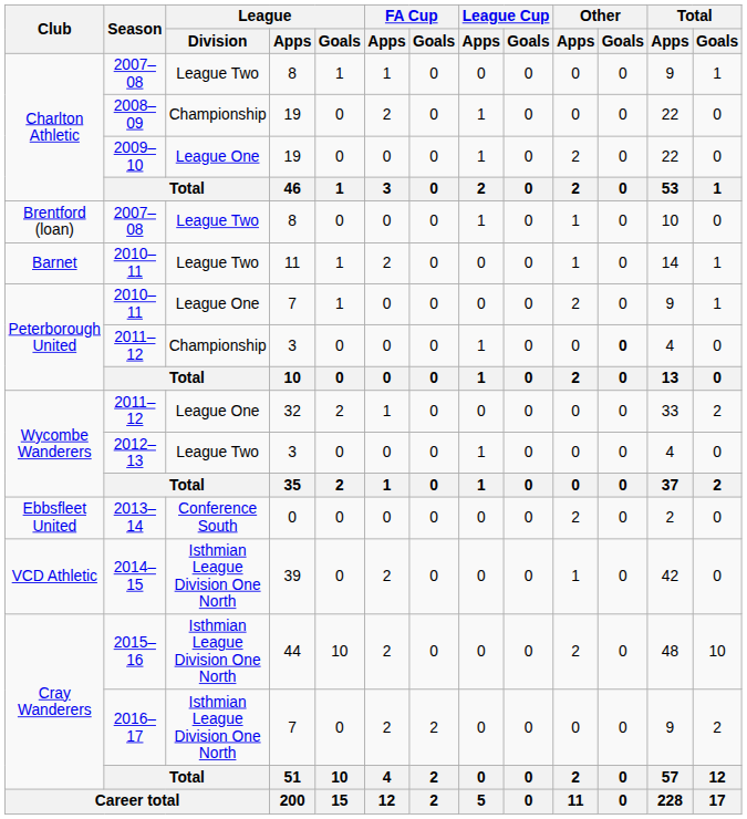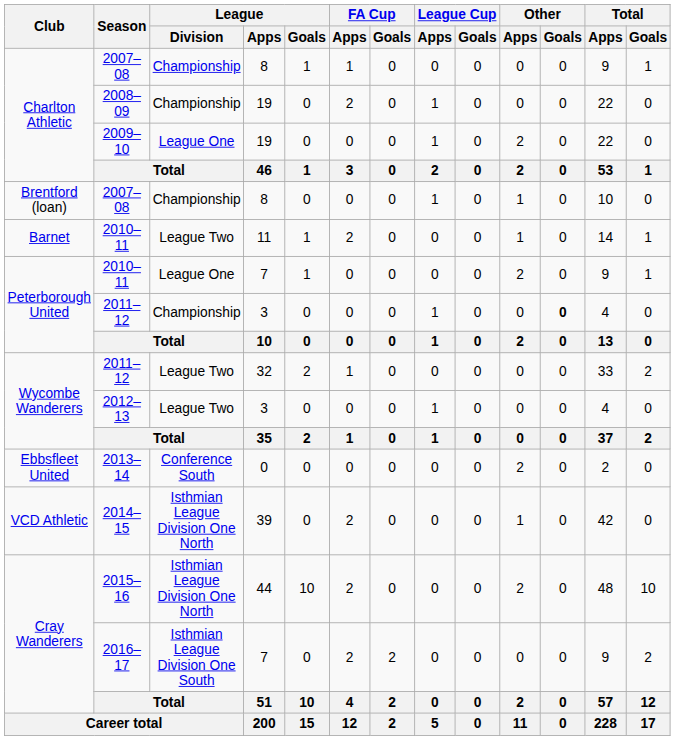 <table class="wikitable" style="text-align:center">
 <tr>
 <th rowspan="2">Club</th>
 <th rowspan="2">Season</th>
 <th colspan="3">League</th>
 <th colspan="2"><a href='#'>FA Cup</a></th>
 <th colspan="2"><a href='#'>League Cup</a></th>
 <th colspan="2">Other</th>
 <th colspan="2">Total</th>
 </tr>
 <tr>
 <th>Division</th>
 <th>Apps</th>
 <th>Goals</th>
 <th>Apps</th>
 <th>Goals</th>
 <th>Apps</th>
 <th>Goals</th>
 <th>Apps</th>
 <th>Goals</th>
 <th>Apps</th>
 <th>Goals</th>
 </tr>
 <tr>
 <td rowspan="4"><a href='#'>Charlton Athletic</a></td>
 <td><a href='#'>2007–08</a></td>
-<td>League Two</td>
+<td><a href='#'>Championship</a></td>
 <td>8</td>
 <td>1</td>
 <td>1</td>
 <td>0</td>
 <td>0</td>
 <td>0</td>
 <td>0</td>
 <td>0</td>
 <td>9</td>
 <td>1</td>
 </tr>
 <tr>
 <td><a href='#'>2008–09</a></td>
 <td>Championship</td>
 <td>19</td>
 <td>0</td>
 <td>2</td>
 <td>0</td>
 <td>1</td>
 <td>0</td>
 <td>0</td>
 <td>0</td>
 <td>22</td>
 <td>0</td>
 </tr>
 <tr>
 <td><a href='#'>2009–10</a></td>
 <td><a href='#'>League One</a></td>
 <td>19</td>
 <td>0</td>
 <td>0</td>
 <td>0</td>
 <td>1</td>
 <td>0</td>
 <td>2</td>
 <td>0</td>
 <td>22</td>
 <td>0</td>
 </tr>
 <tr>
 <th colspan="2">Total</th>
 <th>46</th>
 <th>1</th>
 <th>3</th>
 <th>0</th>
 <th>2</th>
 <th>0</th>
 <th>2</th>
 <th>0</th>
 <th>53</th>
 <th>1</th>
 </tr>
 <tr>
 <td><a href='#'>Brentford</a> (loan)</td>
 <td><a href='#'>2007–08</a></td>
-<td><a href='#'>League Two</a></td>
+<td>Championship</td>
 <td>8</td>
 <td>0</td>
 <td>0</td>
 <td>0</td>
 <td>1</td>
 <td>0</td>
 <td>1</td>
 <td>0</td>
 <td>10</td>
 <td>0</td>
 </tr>
 <tr>
 <td><a href='#'>Barnet</a></td>
 <td><a href='#'>2010–11</a></td>
 <td>League Two</td>
 <td>11</td>
 <td>1</td>
 <td>2</td>
 <td>0</td>
 <td>0</td>
 <td>0</td>
 <td>1</td>
 <td>0</td>
 <td>14</td>
 <td>1</td>
 </tr>
 <tr>
 <td rowspan="3"><a href='#'>Peterborough United</a></td>
 <td><a href='#'>2010–11</a></td>
 <td>League One</td>
 <td>7</td>
 <td>1</td>
 <td>0</td>
 <td>0</td>
 <td>0</td>
 <td>0</td>
 <td>2</td>
 <td>0</td>
 <td>9</td>
 <td>1</td>
 </tr>
 <tr>
 <td><a href='#'>2011–12</a></td>
 <td>Championship</td>
 <td>3</td>
 <td>0</td>
 <td>0</td>
 <td>0</td>
 <td>1</td>
 <td>0</td>
 <td>0</td>
 <td><strong>0</strong></td>
 <td>4</td>
 <td>0</td>
 </tr>
 <tr>
 <th colspan="2">Total</th>
 <th>10</th>
 <th>0</th>
 <th>0</th>
 <th>0</th>
 <th>1</th>
 <th>0</th>
 <th>2</th>
 <th>0</th>
 <th>13</th>
 <th>0</th>
 </tr>
 <tr>
 <td rowspan="3"><a href='#'>Wycombe Wanderers</a></td>
 <td><a href='#'>2011–12</a></td>
-<td>League One</td>
+<td>League Two</td>
 <td>32</td>
 <td>2</td>
 <td>1</td>
 <td>0</td>
 <td>0</td>
 <td>0</td>
 <td>0</td>
 <td>0</td>
 <td>33</td>
 <td>2</td>
 </tr>
 <tr>
 <td><a href='#'>2012–13</a></td>
 <td>League Two</td>
 <td>3</td>
 <td>0</td>
 <td>0</td>
 <td>0</td>
 <td>1</td>
 <td>0</td>
 <td>0</td>
 <td>0</td>
 <td>4</td>
 <td>0</td>
 </tr>
 <tr>
 <th colspan="2">Total</th>
 <th>35</th>
 <th>2</th>
 <th>1</th>
 <th>0</th>
 <th>1</th>
 <th>0</th>
 <th>0</th>
 <th>0</th>
 <th>37</th>
 <th>2</th>
 </tr>
 <tr>
 <td><a href='#'>Ebbsfleet United</a></td>
 <td><a href='#'>2013–14</a></td>
 <td><a href='#'>Conference South</a></td>
 <td>0</td>
 <td>0</td>
 <td>0</td>
 <td>0</td>
 <td>0</td>
 <td>0</td>
 <td>2</td>
 <td>0</td>
 <td>2</td>
 <td>0</td>
 </tr>
 <tr>
 <td><a href='#'>VCD Athletic</a></td>
 <td><a href='#'>2014–15</a></td>
 <td><a href='#'>Isthmian League Division One North</a></td>
 <td>39</td>
 <td>0</td>
 <td>2</td>
 <td>0</td>
 <td>0</td>
 <td>0</td>
 <td>1</td>
 <td>0</td>
 <td>42</td>
 <td>0</td>
 </tr>
 <tr>
 <td rowspan="3"><a href='#'>Cray Wanderers</a></td>
 <td><a href='#'>2015–16</a></td>
 <td><a href='#'>Isthmian League Division One North</a></td>
 <td>44</td>
 <td>10</td>
 <td>2</td>
 <td>0</td>
 <td>0</td>
 <td>0</td>
 <td>2</td>
 <td>0</td>
 <td>48</td>
 <td>10</td>
 </tr>
 <tr>
 <td><a href='#'>2016–17</a></td>
-<td><a href='#'>Isthmian League Division One North</a></td>
+<td><a href='#'>Isthmian League Division One South</a></td>
 <td>7</td>
 <td>0</td>
 <td>2</td>
 <td>2</td>
 <td>0</td>
 <td>0</td>
 <td>0</td>
 <td>0</td>
 <td>9</td>
 <td>2</td>
 </tr>
 <tr>
 <th colspan="2">Total</th>
 <th>51</th>
 <th>10</th>
 <th>4</th>
 <th>2</th>
 <th>0</th>
 <th>0</th>
 <th>2</th>
 <th>0</th>
 <th>57</th>
 <th>12</th>
 </tr>
 <tr>
 <th colspan="3">Career total</th>
 <th>200</th>
 <th>15</th>
 <th>12</th>
 <th>2</th>
 <th>5</th>
 <th>0</th>
 <th>11</th>
 <th>0</th>
 <th>228</th>
 <th>17</th>
 </tr>
 </table>
